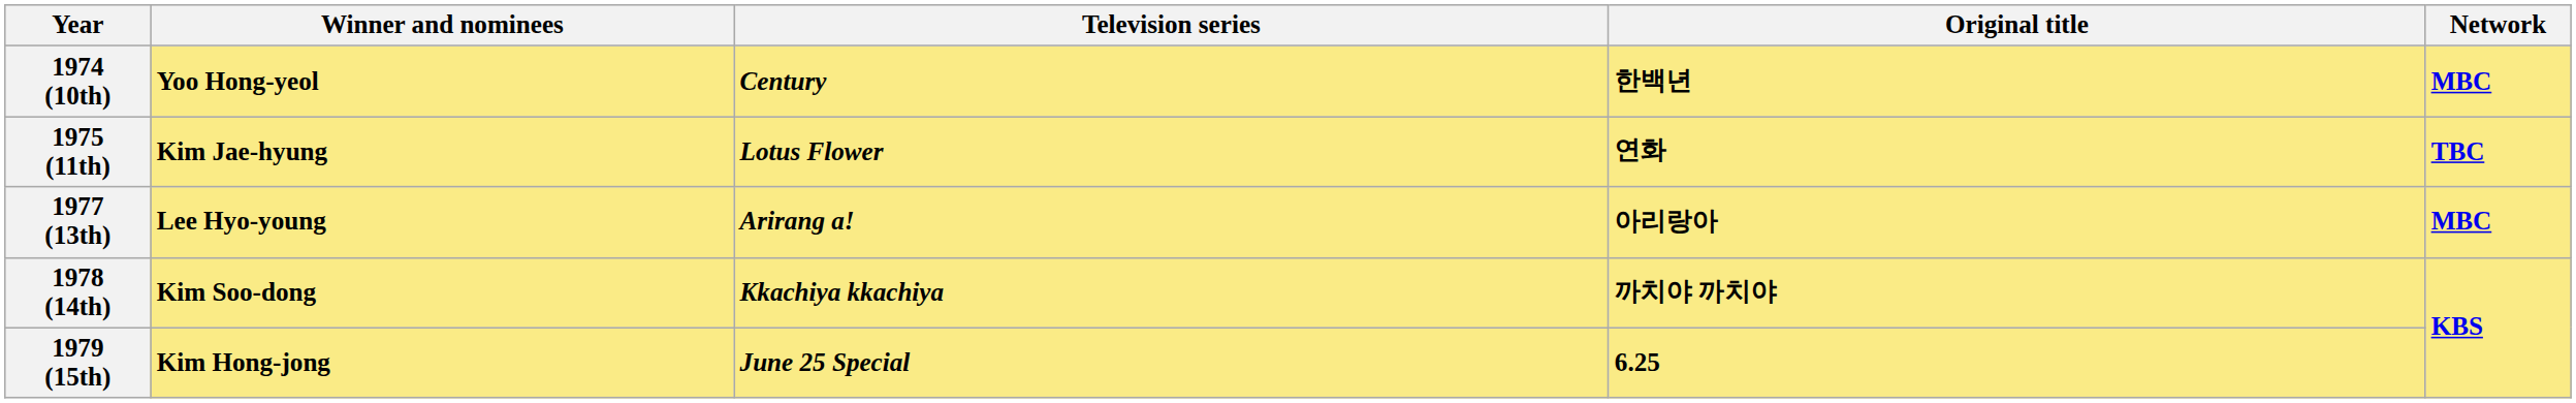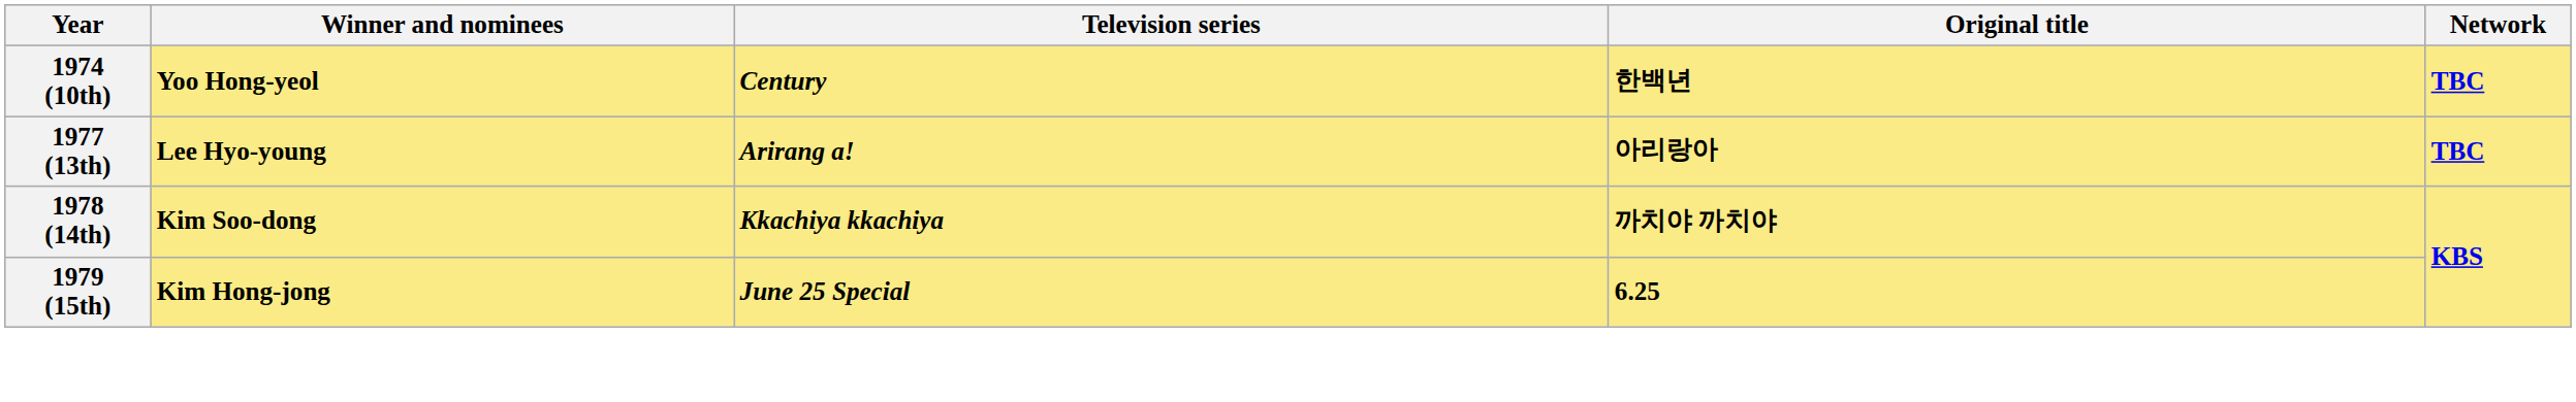 <table class="wikitable" style="width:100%;" cellpadding="6">
 <tr>
 <th style="width:5%;">Year</th>
 <th style="width:20%;">Winner and nominees</th>
 <th style="width:30%;">Television series</th>
 <th style="width:28%;">Original title</th>
 <th style="width:5%;">Network</th>
 </tr>
 <tr>
 <th>1974<br>(10th)</th>
 <td style="background:#FAEB86;"><strong>Yoo Hong-yeol </strong></td>
 <td style="background:#FAEB86;"><strong><em>Century</em></strong></td>
 <td style="background:#FAEB86;"><strong>한백년</strong></td>
-<td style="background:#FAEB86;"><strong><a href='#'>MBC</a></strong></td>
-</tr>
-<tr>
-<th>1975<br>(11th)</th>
-<td style="background:#FAEB86;"><strong>Kim Jae-hyung </strong></td>
-<td style="background:#FAEB86;"><strong><em>Lotus Flower</em></strong></td>
-<td style="background:#FAEB86;"><strong>연화</strong></td>
 <td style="background:#FAEB86;"><strong><a href='#'>TBC</a></strong></td>
 </tr>
 <tr>
 <th>1977<br>(13th)</th>
 <td style="background:#FAEB86;"><strong>Lee Hyo-young </strong></td>
 <td style="background:#FAEB86;"><strong><em>Arirang a!</em></strong></td>
 <td style="background:#FAEB86;"><strong>아리랑아</strong></td>
-<td style="background:#FAEB86;"><strong><a href='#'>MBC</a></strong></td>
+<td style="background:#FAEB86;"><strong><a href='#'>TBC</a></strong></td>
 </tr>
 <tr>
 <th>1978<br>(14th)</th>
 <td style="background:#FAEB86;"><strong>Kim Soo-dong </strong></td>
 <td style="background:#FAEB86;"><strong><em>Kkachiya kkachiya</em></strong></td>
 <td style="background:#FAEB86;"><strong>까치야 까치야</strong></td>
 <td rowspan="2" style="background:#FAEB86;"><strong><a href='#'>KBS</a></strong></td>
 </tr>
 <tr>
 <th>1979<br>(15th)</th>
 <td rowspan="2" style="background:#FAEB86;"><strong>Kim Hong-jong </strong></td>
 <td style="background:#FAEB86;"><strong><em>June 25 Special</em></strong></td>
 <td style="background:#FAEB86;"><strong>6.25</strong></td>
 </tr>
 </table>
